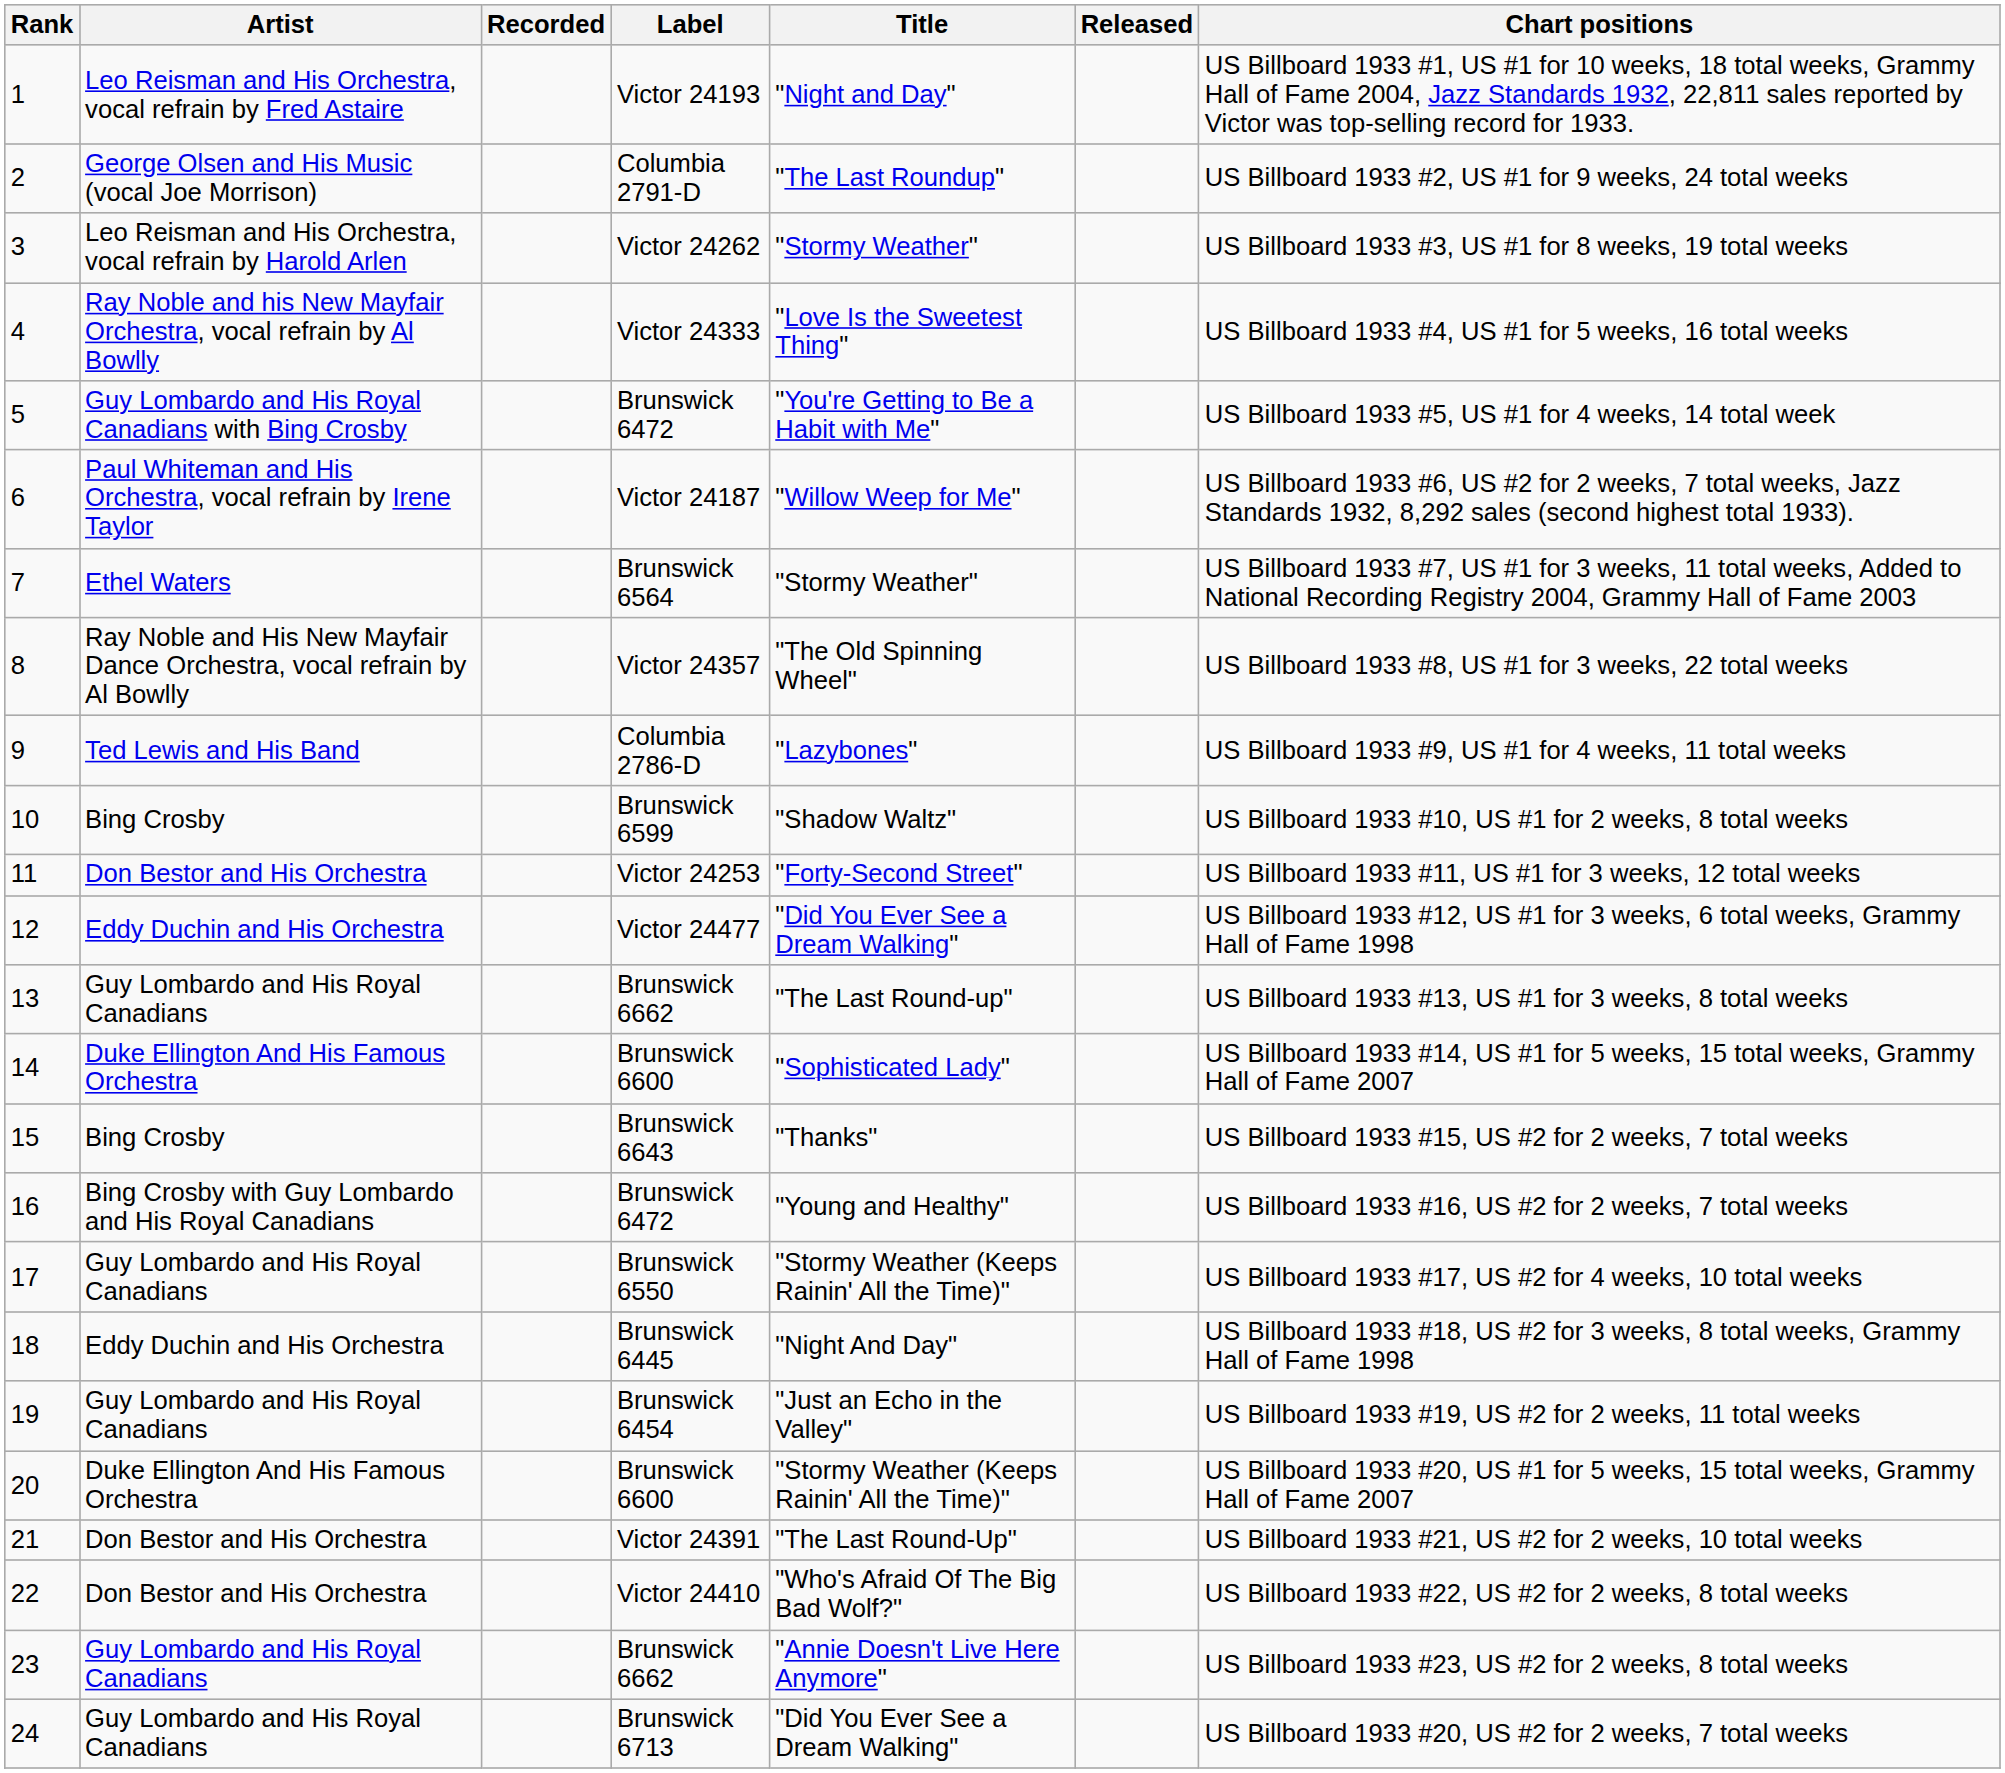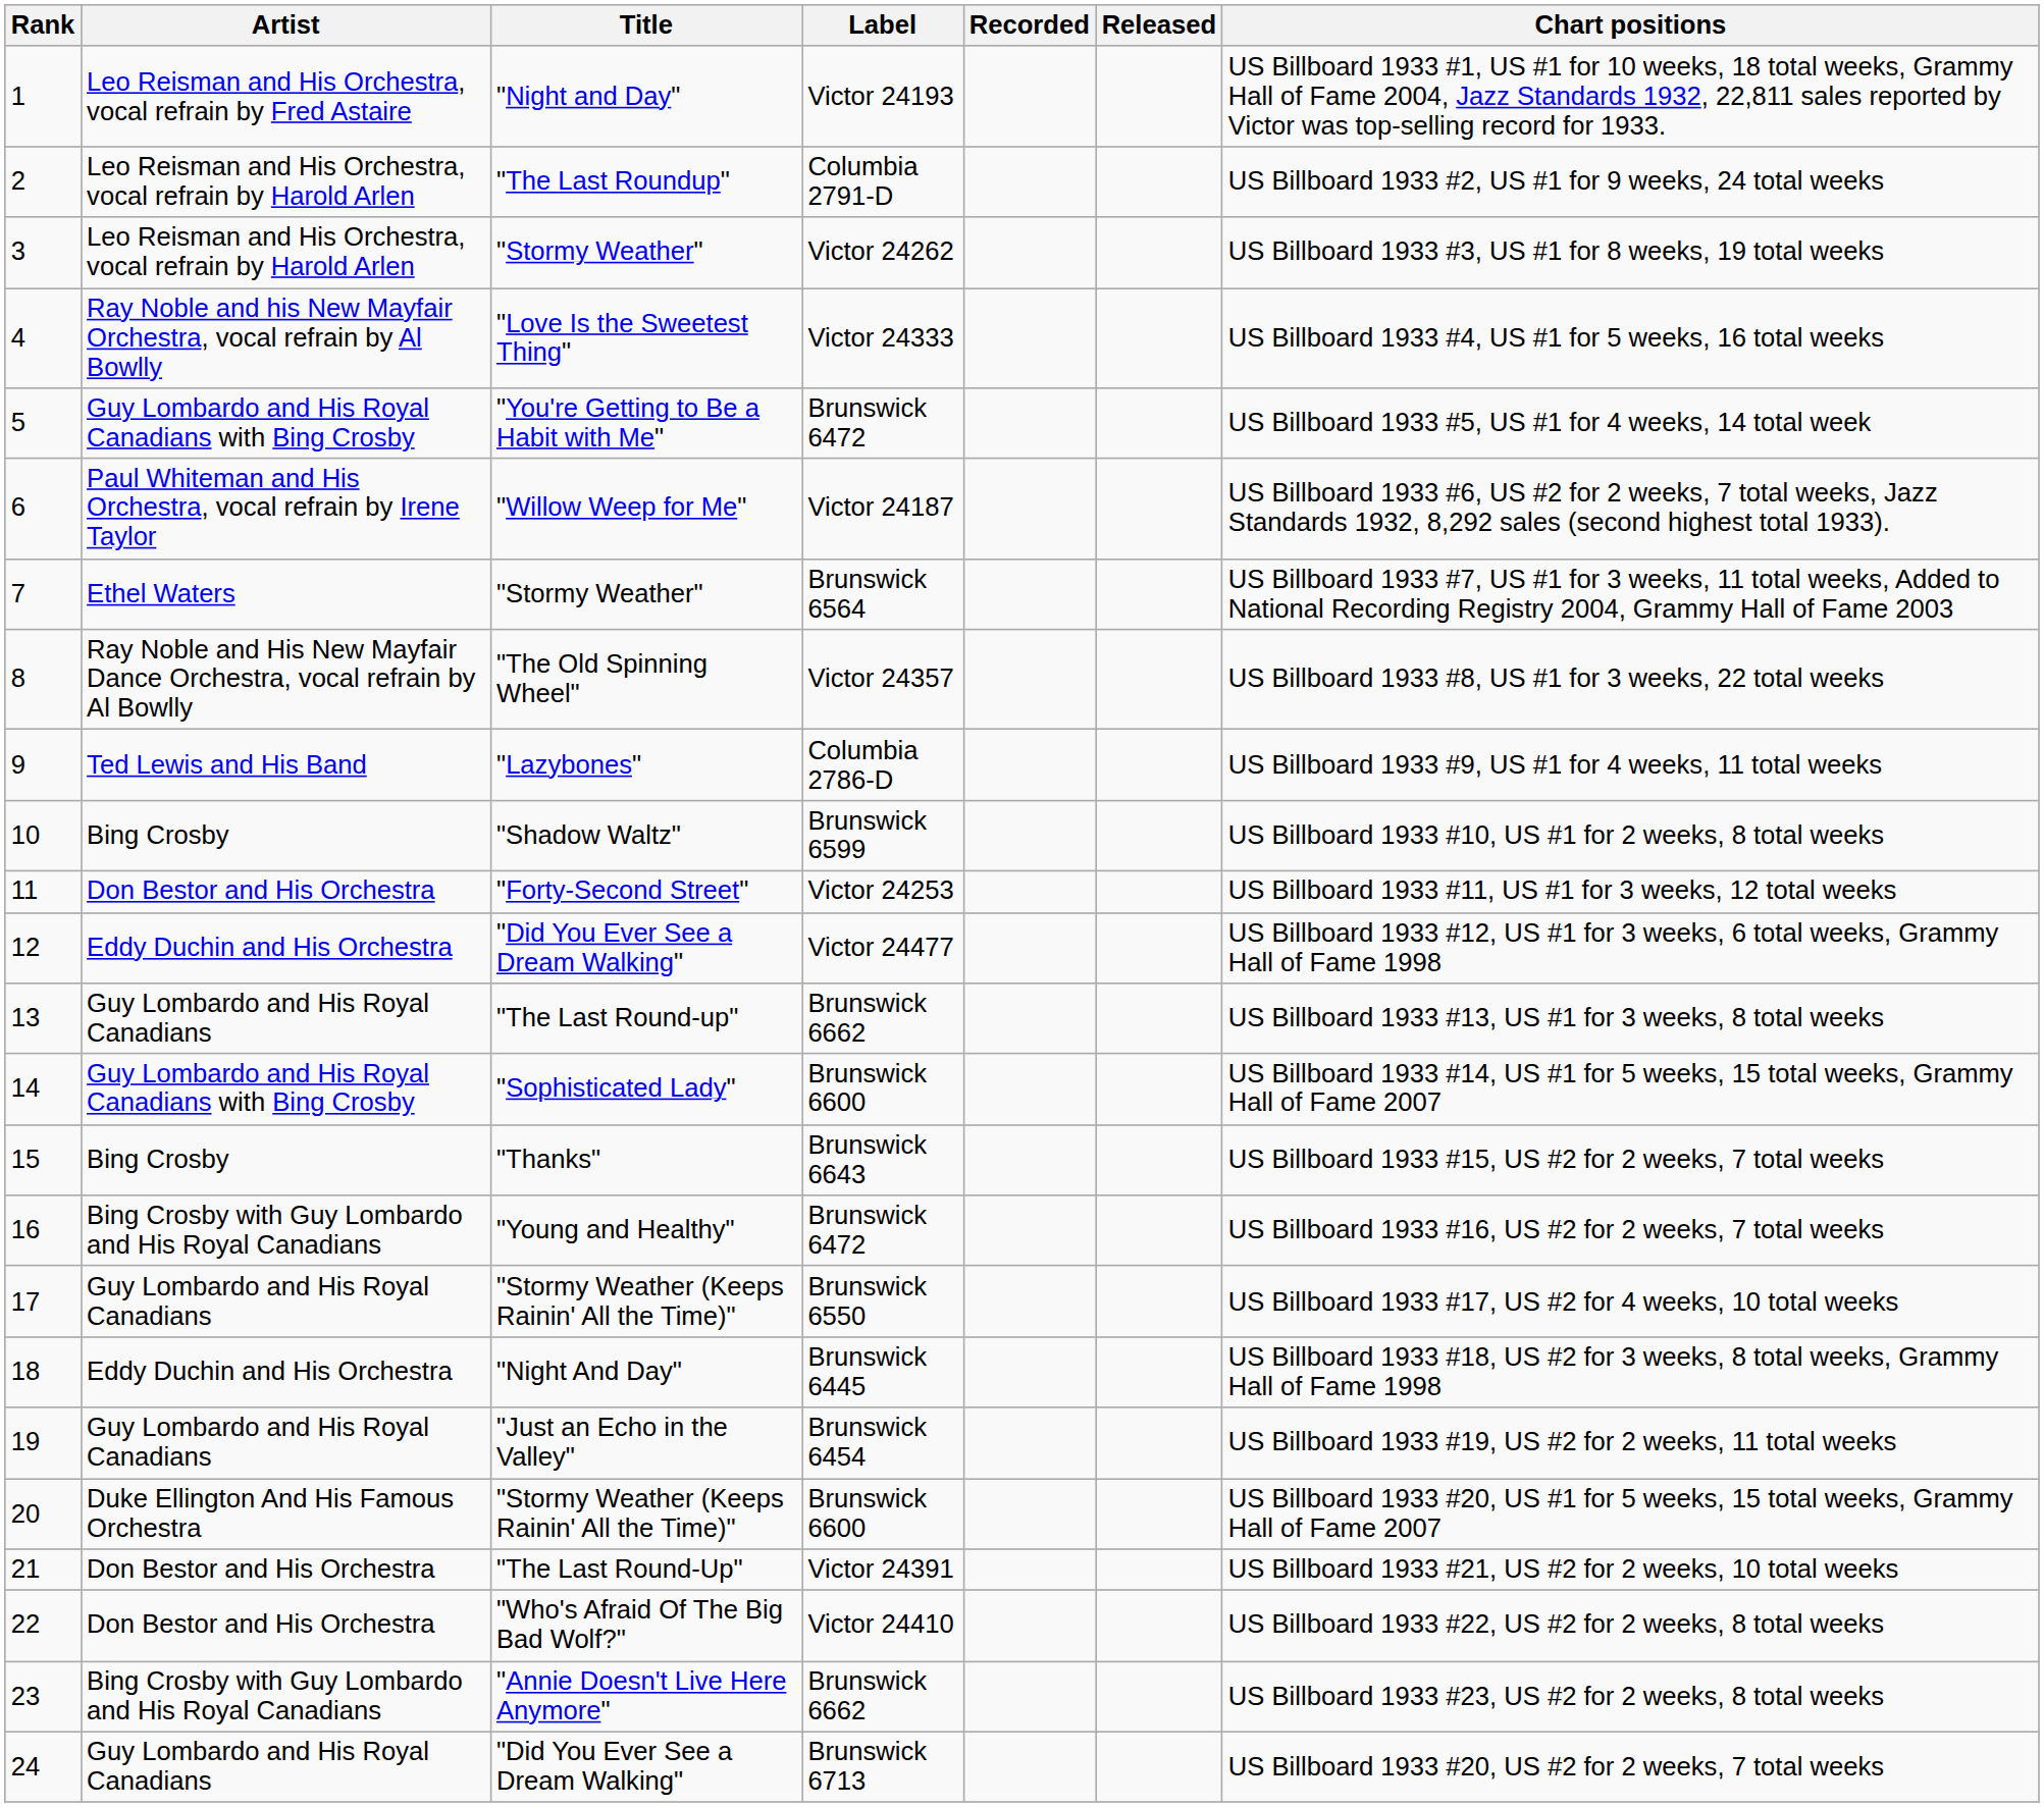 <table class="wikitable">
 <tr>
 <th>Rank</th>
 <th>Artist</th>
+<th>Title</th>
+<th>Label</th>
 <th>Recorded</th>
-<th>Label</th>
-<th>Title</th>
 <th>Released</th>
 <th>Chart positions</th>
 </tr>
 <tr>
 <td>1</td>
 <td><a href='#'>Leo Reisman and His Orchestra</a>, vocal refrain by <a href='#'>Fred Astaire</a></td>
+<td>"<a href='#'>Night and Day</a>"</td>
+<td>Victor 24193</td>
 <td></td>
-<td>Victor 24193</td>
-<td>"<a href='#'>Night and Day</a>"</td>
 <td></td>
 <td>US Billboard 1933 #1, US #1 for 10 weeks, 18 total weeks, Grammy Hall of Fame 2004, <a href='#'>Jazz Standards 1932</a>, 22,811 sales reported by Victor was top-selling record for 1933.</td>
 </tr>
 <tr>
 <td>2</td>
-<td><a href='#'>George Olsen and His Music</a> (vocal Joe Morrison)</td>
+<td>Leo Reisman and His Orchestra, vocal refrain by <a href='#'>Harold Arlen</a></td>
+<td>"<a href='#'>The Last Roundup</a>"</td>
+<td>Columbia 2791-D</td>
 <td></td>
-<td>Columbia 2791-D</td>
-<td>"<a href='#'>The Last Roundup</a>"</td>
 <td></td>
 <td>US Billboard 1933 #2, US #1 for 9 weeks, 24 total weeks</td>
 </tr>
 <tr>
 <td>3</td>
 <td>Leo Reisman and His Orchestra, vocal refrain by <a href='#'>Harold Arlen</a></td>
+<td>"<a href='#'>Stormy Weather</a>"</td>
+<td>Victor 24262</td>
 <td></td>
-<td>Victor 24262</td>
-<td>"<a href='#'>Stormy Weather</a>"</td>
 <td></td>
 <td>US Billboard 1933 #3, US #1 for 8 weeks, 19 total weeks</td>
 </tr>
 <tr>
 <td>4</td>
 <td><a href='#'>Ray Noble and his New Mayfair Orchestra</a>, vocal refrain by <a href='#'>Al Bowlly</a></td>
+<td>"<a href='#'>Love Is the Sweetest Thing</a>"</td>
+<td>Victor 24333</td>
 <td></td>
-<td>Victor 24333</td>
-<td>"<a href='#'>Love Is the Sweetest Thing</a>"</td>
 <td></td>
 <td>US Billboard 1933 #4, US #1 for 5 weeks, 16 total weeks</td>
 </tr>
 <tr>
 <td>5</td>
 <td><a href='#'>Guy Lombardo and His Royal Canadians</a> with <a href='#'>Bing Crosby</a></td>
+<td>"<a href='#'>You're Getting to Be a Habit with Me</a>"</td>
+<td>Brunswick 6472</td>
 <td></td>
-<td>Brunswick 6472</td>
-<td>"<a href='#'>You're Getting to Be a Habit with Me</a>"</td>
 <td></td>
 <td>US Billboard 1933 #5, US #1 for 4 weeks, 14 total week</td>
 </tr>
 <tr>
 <td>6</td>
 <td><a href='#'>Paul Whiteman and His Orchestra</a>, vocal refrain by <a href='#'>Irene Taylor</a></td>
+<td>"<a href='#'>Willow Weep for Me</a>"</td>
+<td>Victor 24187</td>
 <td></td>
-<td>Victor 24187</td>
-<td>"<a href='#'>Willow Weep for Me</a>"</td>
 <td></td>
 <td>US Billboard 1933 #6, US #2 for 2 weeks, 7 total weeks, Jazz Standards 1932, 8,292 sales (second highest total 1933).</td>
 </tr>
 <tr>
 <td>7</td>
 <td><a href='#'>Ethel Waters</a></td>
+<td>"Stormy Weather"</td>
+<td>Brunswick 6564</td>
 <td></td>
-<td>Brunswick 6564</td>
-<td>"Stormy Weather"</td>
 <td></td>
 <td>US Billboard 1933 #7, US #1 for 3 weeks, 11 total weeks, Added to National Recording Registry 2004, Grammy Hall of Fame 2003</td>
 </tr>
 <tr>
 <td>8</td>
 <td>Ray Noble and His New Mayfair Dance Orchestra, vocal refrain by Al Bowlly</td>
+<td>"The Old Spinning Wheel"</td>
+<td>Victor 24357</td>
 <td></td>
-<td>Victor 24357</td>
-<td>"The Old Spinning Wheel"</td>
 <td></td>
 <td>US Billboard 1933 #8, US #1 for 3 weeks, 22 total weeks</td>
 </tr>
 <tr>
 <td>9</td>
 <td><a href='#'>Ted Lewis and His Band</a></td>
+<td>"<a href='#'>Lazybones</a>"</td>
+<td>Columbia 2786-D</td>
 <td></td>
-<td>Columbia 2786-D</td>
-<td>"<a href='#'>Lazybones</a>"</td>
 <td></td>
 <td>US Billboard 1933 #9, US #1 for 4 weeks, 11 total weeks</td>
 </tr>
 <tr>
 <td>10</td>
 <td>Bing Crosby</td>
+<td>"Shadow Waltz"</td>
+<td>Brunswick 6599</td>
 <td></td>
-<td>Brunswick 6599</td>
-<td>"Shadow Waltz"</td>
 <td></td>
 <td>US Billboard 1933 #10, US #1 for 2 weeks, 8 total weeks</td>
 </tr>
 <tr>
 <td>11</td>
 <td><a href='#'>Don Bestor and His Orchestra</a></td>
+<td>"<a href='#'>Forty-Second Street</a>"</td>
+<td>Victor 24253</td>
 <td></td>
-<td>Victor 24253</td>
-<td>"<a href='#'>Forty-Second Street</a>"</td>
 <td></td>
 <td>US Billboard 1933 #11, US #1 for 3 weeks, 12 total weeks</td>
 </tr>
 <tr>
 <td>12</td>
 <td><a href='#'>Eddy Duchin and His Orchestra</a></td>
+<td>"<a href='#'>Did You Ever See a Dream Walking</a>"</td>
+<td>Victor 24477</td>
 <td></td>
-<td>Victor 24477</td>
-<td>"<a href='#'>Did You Ever See a Dream Walking</a>"</td>
 <td></td>
 <td>US Billboard 1933 #12, US #1 for 3 weeks, 6 total weeks, Grammy Hall of Fame 1998</td>
 </tr>
 <tr>
 <td>13</td>
 <td>Guy Lombardo and His Royal Canadians</td>
+<td>"The Last Round-up"</td>
+<td>Brunswick 6662</td>
 <td></td>
-<td>Brunswick 6662</td>
-<td>"The Last Round-up"</td>
 <td></td>
 <td>US Billboard 1933 #13, US #1 for 3 weeks, 8 total weeks</td>
 </tr>
 <tr>
 <td>14</td>
-<td><a href='#'>Duke Ellington And His Famous Orchestra</a></td>
+<td><a href='#'>Guy Lombardo and His Royal Canadians</a> with <a href='#'>Bing Crosby</a></td>
+<td>"<a href='#'>Sophisticated Lady</a>"</td>
+<td>Brunswick 6600</td>
 <td></td>
-<td>Brunswick 6600</td>
-<td>"<a href='#'>Sophisticated Lady</a>"</td>
 <td></td>
 <td>US Billboard 1933 #14, US #1 for 5 weeks, 15 total weeks, Grammy Hall of Fame 2007</td>
 </tr>
 <tr>
 <td>15</td>
 <td>Bing Crosby</td>
+<td>"Thanks"</td>
+<td>Brunswick 6643</td>
 <td></td>
-<td>Brunswick 6643</td>
-<td>"Thanks"</td>
 <td></td>
 <td>US Billboard 1933 #15, US #2 for 2 weeks, 7 total weeks</td>
 </tr>
 <tr>
 <td>16</td>
 <td>Bing Crosby with Guy Lombardo and His Royal Canadians</td>
+<td>"Young and Healthy"</td>
+<td>Brunswick 6472</td>
 <td></td>
-<td>Brunswick 6472</td>
-<td>"Young and Healthy"</td>
 <td></td>
 <td>US Billboard 1933 #16, US #2 for 2 weeks, 7 total weeks</td>
 </tr>
 <tr>
 <td>17</td>
 <td>Guy Lombardo and His Royal Canadians</td>
+<td>"Stormy Weather (Keeps Rainin' All the Time)"</td>
+<td>Brunswick 6550</td>
 <td></td>
-<td>Brunswick 6550</td>
-<td>"Stormy Weather (Keeps Rainin' All the Time)"</td>
 <td></td>
 <td>US Billboard 1933 #17, US #2 for 4 weeks, 10 total weeks</td>
 </tr>
 <tr>
 <td>18</td>
 <td>Eddy Duchin and His Orchestra</td>
+<td>"Night And Day"</td>
+<td>Brunswick 6445</td>
 <td></td>
-<td>Brunswick 6445</td>
-<td>"Night And Day"</td>
 <td></td>
 <td>US Billboard 1933 #18, US #2 for 3 weeks, 8 total weeks, Grammy Hall of Fame 1998</td>
 </tr>
 <tr>
 <td>19</td>
 <td>Guy Lombardo and His Royal Canadians</td>
+<td>"Just an Echo in the Valley"</td>
+<td>Brunswick 6454</td>
 <td></td>
-<td>Brunswick 6454</td>
-<td>"Just an Echo in the Valley"</td>
 <td></td>
 <td>US Billboard 1933 #19, US #2 for 2 weeks, 11 total weeks</td>
 </tr>
 <tr>
 <td>20</td>
 <td>Duke Ellington And His Famous Orchestra</td>
+<td>"Stormy Weather (Keeps Rainin' All the Time)"</td>
+<td>Brunswick 6600</td>
 <td></td>
-<td>Brunswick 6600</td>
-<td>"Stormy Weather (Keeps Rainin' All the Time)"</td>
 <td></td>
 <td>US Billboard 1933 #20, US #1 for 5 weeks, 15 total weeks, Grammy Hall of Fame 2007</td>
 </tr>
 <tr>
 <td>21</td>
 <td>Don Bestor and His Orchestra</td>
+<td>"The Last Round-Up"</td>
+<td>Victor 24391</td>
 <td></td>
-<td>Victor 24391</td>
-<td>"The Last Round-Up"</td>
 <td></td>
 <td>US Billboard 1933 #21, US #2 for 2 weeks, 10 total weeks</td>
 </tr>
 <tr>
 <td>22</td>
 <td>Don Bestor and His Orchestra</td>
+<td>"Who's Afraid Of The Big Bad Wolf?"</td>
+<td>Victor 24410</td>
 <td></td>
-<td>Victor 24410</td>
-<td>"Who's Afraid Of The Big Bad Wolf?"</td>
 <td></td>
 <td>US Billboard 1933 #22, US #2 for 2 weeks, 8 total weeks</td>
 </tr>
 <tr>
 <td>23</td>
-<td><a href='#'>Guy Lombardo and His Royal Canadians</a></td>
+<td>Bing Crosby with Guy Lombardo and His Royal Canadians</td>
+<td>"<a href='#'>Annie Doesn't Live Here Anymore</a>"</td>
+<td>Brunswick 6662</td>
 <td></td>
-<td>Brunswick 6662</td>
-<td>"<a href='#'>Annie Doesn't Live Here Anymore</a>"</td>
 <td></td>
 <td>US Billboard 1933 #23, US #2 for 2 weeks, 8 total weeks</td>
 </tr>
 <tr>
 <td>24</td>
 <td>Guy Lombardo and His Royal Canadians</td>
+<td>"Did You Ever See a Dream Walking"</td>
+<td>Brunswick 6713</td>
 <td></td>
-<td>Brunswick 6713</td>
-<td>"Did You Ever See a Dream Walking"</td>
 <td></td>
 <td>US Billboard 1933 #20, US #2 for 2 weeks, 7 total weeks</td>
 </tr>
 </table>
